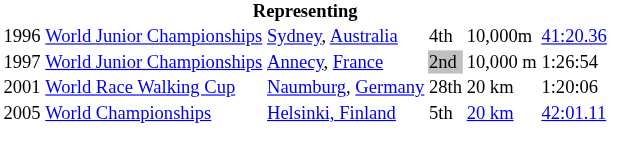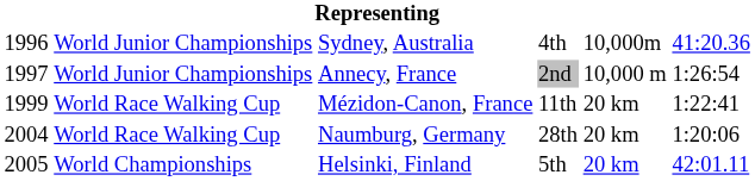 <table>
 <tr>
 <th colspan="6">Representing </th>
 </tr>
 <tr>
 <td>1996</td>
 <td><a href='#'>World Junior Championships</a></td>
 <td><a href='#'>Sydney</a>, <a href='#'>Australia</a></td>
 <td>4th</td>
 <td>10,000m</td>
 <td><a href='#'>41:20.36</a></td>
 </tr>
 <tr>
 <td>1997</td>
 <td><a href='#'>World Junior Championships</a></td>
 <td><a href='#'>Annecy</a>, <a href='#'>France</a></td>
 <td bgcolor="silver">2nd</td>
 <td>10,000 m</td>
 <td>1:26:54</td>
 </tr>
 <tr>
-<td>2001</td>
+<td>1999</td>
+<td><a href='#'>World Race Walking Cup</a></td>
+<td><a href='#'>Mézidon-Canon</a>, <a href='#'>France</a></td>
+<td>11th</td>
+<td>20 km</td>
+<td>1:22:41</td>
+</tr>
+<tr>
+<td>2004</td>
 <td><a href='#'>World Race Walking Cup</a></td>
 <td><a href='#'>Naumburg</a>, <a href='#'>Germany</a></td>
 <td>28th</td>
 <td>20 km</td>
 <td>1:20:06</td>
 </tr>
 <tr>
 <td>2005</td>
 <td><a href='#'>World Championships</a></td>
 <td><a href='#'>Helsinki, Finland</a></td>
 <td>5th</td>
 <td><a href='#'>20 km</a></td>
 <td><a href='#'>42:01.11</a></td>
 </tr>
 </table>
